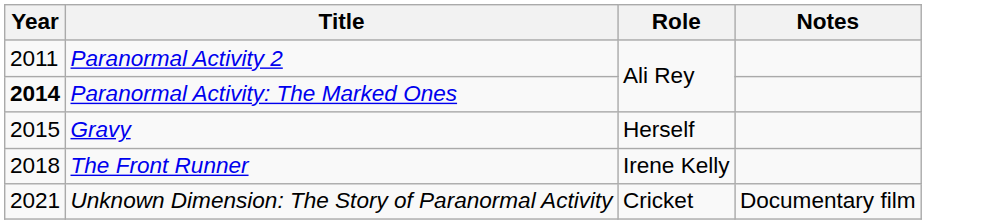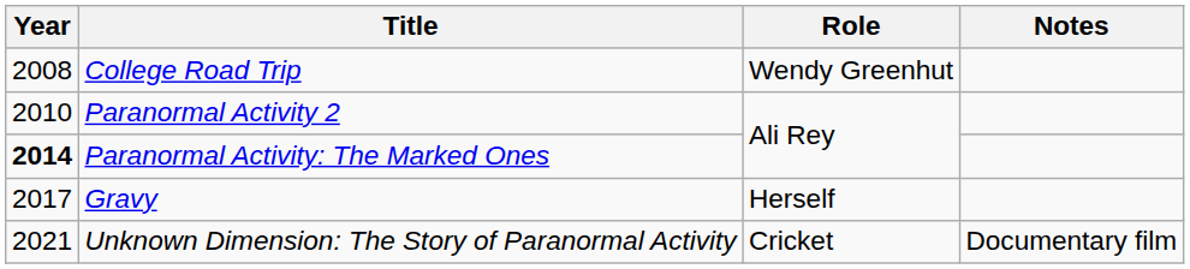 <table class="wikitable sortable">
 <tr>
 <th>Year</th>
 <th>Title</th>
 <th>Role</th>
 <th>Notes</th>
 </tr>
 <tr>
-<td>2011</td>
+<td>2008</td>
+<td><em><a href='#'>College Road Trip</a></em></td>
+<td>Wendy Greenhut</td>
+<td></td>
+</tr>
+<tr>
+<td>2010</td>
 <td><em><a href='#'>Paranormal Activity 2</a></em></td>
 <td rowspan="2">Ali Rey</td>
 <td></td>
 </tr>
 <tr>
 <td><strong>2014</strong></td>
 <td><em><a href='#'>Paranormal Activity: The Marked Ones</a></em></td>
 <td></td>
 </tr>
 <tr>
-<td>2015</td>
+<td>2017</td>
 <td><em><a href='#'>Gravy</a></em></td>
 <td>Herself</td>
-<td></td>
-</tr>
-<tr>
-<td>2018</td>
-<td><em><a href='#'>The Front Runner</a></em></td>
-<td>Irene Kelly</td>
 <td></td>
 </tr>
 <tr>
 <td>2021</td>
 <td><em>Unknown Dimension: The Story of Paranormal Activity</em></td>
 <td>Cricket</td>
 <td>Documentary film</td>
 </tr>
 </table>
